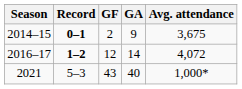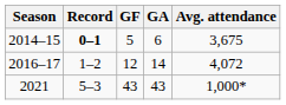 <table class="wikitable" style="text-align:center">
 <tr>
 <th>Season</th>
 <th>Record</th>
 <th>GF</th>
 <th>GA</th>
 <th>Avg. attendance</th>
 </tr>
 <tr>
 <td>2014–15</td>
 <td><strong>0–1</strong></td>
-<td>2</td>
-<td>9</td>
+<td>5</td>
+<td>6</td>
 <td>3,675</td>
 </tr>
 <tr>
 <td>2016–17</td>
-<td><strong>1–2</strong></td>
+<td>1–2</td>
 <td>12</td>
 <td>14</td>
 <td>4,072</td>
 </tr>
 <tr>
 <td>2021</td>
 <td>5–3</td>
 <td>43</td>
-<td>40</td>
+<td>43</td>
 <td>1,000*</td>
 </tr>
 </table>
